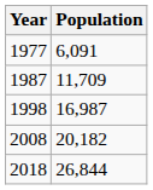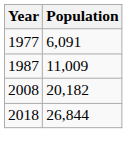 <table class="wikitable">
 <tr>
 <th>Year</th>
 <th>Population</th>
 </tr>
 <tr>
 <td>1977</td>
 <td>6,091</td>
 </tr>
 <tr>
 <td>1987</td>
-<td>11,709</td>
-</tr>
-<tr>
-<td>1998</td>
-<td>16,987</td>
+<td>11,009</td>
 </tr>
 <tr>
 <td>2008</td>
 <td>20,182</td>
 </tr>
 <tr>
 <td>2018</td>
 <td>26,844</td>
 </tr>
 </table>
